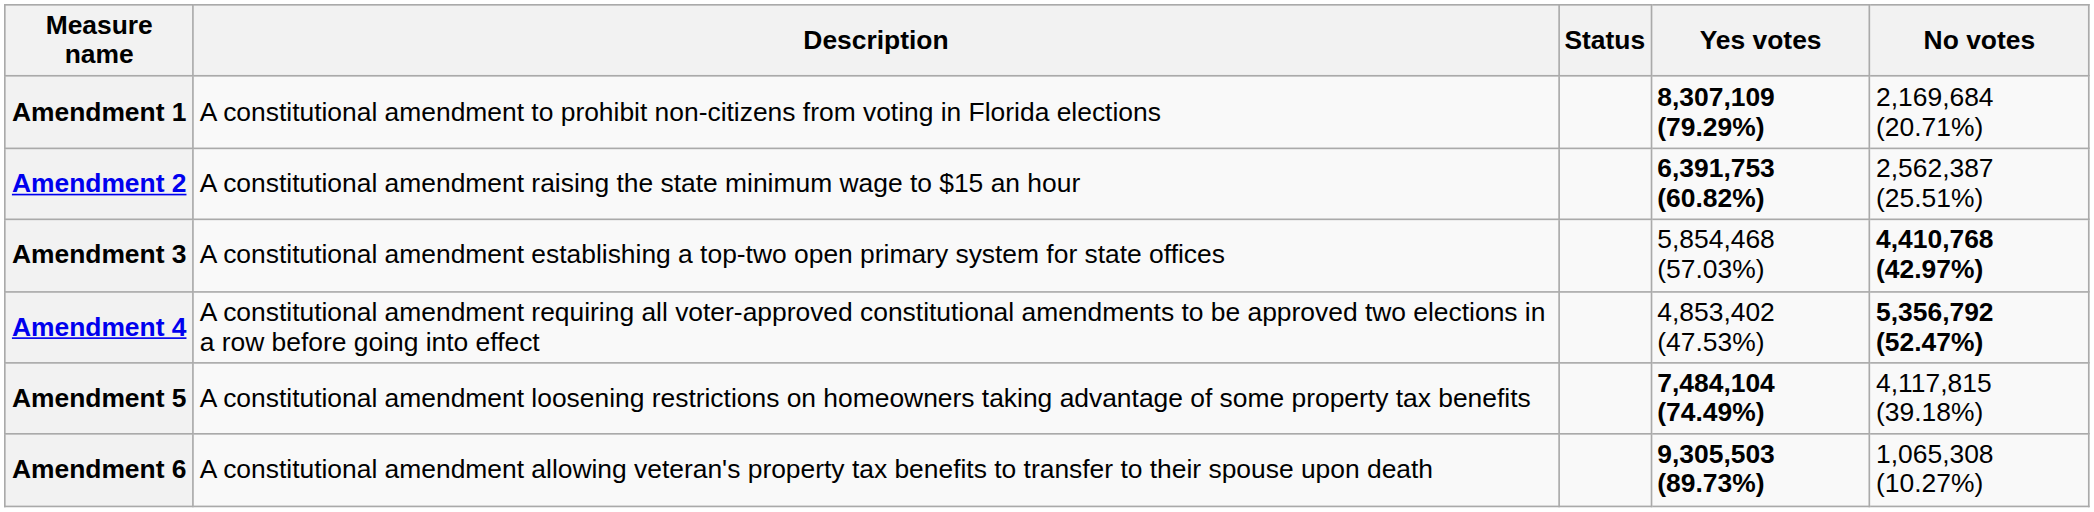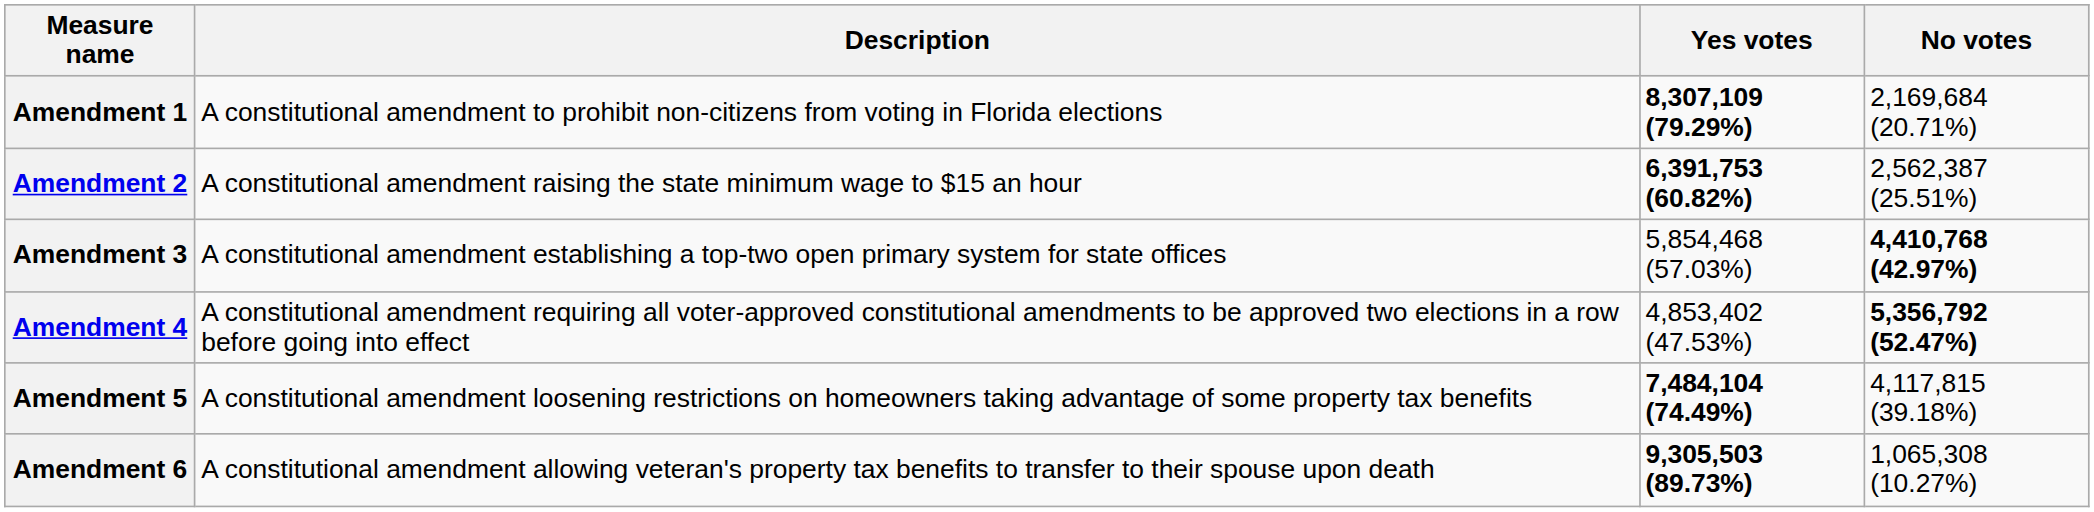 <table class="wikitable sortable plainrowheaders" style="width:100%">
 <tr>
 <th scope="col">Measure name</th>
 <th class="unsortable" scope="col">Description</th>
-<th scope="col">Status</th>
 <th scope="col">Yes votes</th>
 <th scope="col">No votes</th>
 </tr>
 <tr>
 <th scope="row">Amendment 1</th>
 <td>A constitutional amendment to prohibit non-citizens from voting in Florida elections</td>
-<td></td>
 <td><strong>8,307,109 (79.29%)</strong></td>
 <td>2,169,684 (20.71%)</td>
 </tr>
 <tr>
 <th scope="row"><a href='#'>Amendment 2</a></th>
 <td>A constitutional amendment raising the state minimum wage to $15 an hour</td>
-<td></td>
 <td><strong>6,391,753 (60.82%)</strong></td>
 <td>2,562,387 (25.51%)</td>
 </tr>
 <tr>
 <th scope="row">Amendment 3</th>
 <td>A constitutional amendment establishing a top-two open primary system for state offices</td>
-<td></td>
 <td>5,854,468 (57.03%)</td>
 <td><strong>4,410,768 (42.97%)</strong></td>
 </tr>
 <tr>
 <th scope="row"><a href='#'>Amendment 4</a></th>
 <td>A constitutional amendment requiring all voter-approved constitutional amendments to be approved two elections in a row before going into effect</td>
-<td></td>
 <td>4,853,402 (47.53%)</td>
 <td><strong>5,356,792 (52.47%)</strong></td>
 </tr>
 <tr>
 <th scope="row">Amendment 5</th>
 <td>A constitutional amendment loosening restrictions on homeowners taking advantage of some property tax benefits</td>
-<td></td>
 <td><strong>7,484,104 (74.49%)</strong></td>
 <td>4,117,815 (39.18%)</td>
 </tr>
 <tr>
 <th scope="row">Amendment 6</th>
 <td>A constitutional amendment allowing veteran's property tax benefits to transfer to their spouse upon death</td>
-<td></td>
 <td><strong>9,305,503 (89.73%)</strong></td>
 <td>1,065,308 (10.27%)</td>
 </tr>
 </table>
